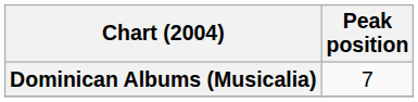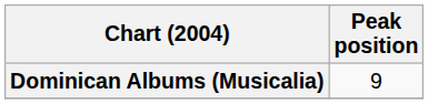 <table class="wikitable sortable plainrowheaders">
 <tr>
 <th scope="col">Chart (2004)</th>
 <th scope="col">Peak<br>position</th>
 </tr>
 <tr>
 <th scope="row">Dominican Albums (Musicalia)</th>
-<td align="center">7</td>
+<td align="center">9</td>
 </tr>
 <tr>
 </tr>
 <tr>
 </tr>
 <tr>
 </tr>
 </table>
